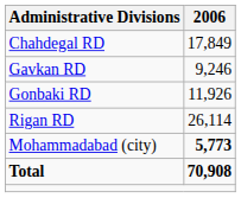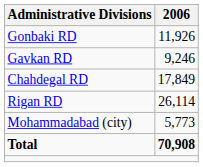 <table class="wikitable">
 <tr>
 <th>Administrative Divisions</th>
 <th>2006</th>
 </tr>
 <tr>
-<td><a href='#'>Chahdegal RD</a></td>
-<td style="text-align: right;">17,849</td>
+<td><a href='#'>Gonbaki RD</a></td>
+<td style="text-align: right;">11,926</td>
 </tr>
 <tr>
 <td><a href='#'>Gavkan RD</a></td>
 <td style="text-align: right;">9,246</td>
 </tr>
 <tr>
-<td><a href='#'>Gonbaki RD</a></td>
-<td style="text-align: right;">11,926</td>
+<td><a href='#'>Chahdegal RD</a></td>
+<td style="text-align: right;">17,849</td>
 </tr>
 <tr>
 <td><a href='#'>Rigan RD</a></td>
 <td style="text-align: right;">26,114</td>
 </tr>
 <tr>
 <td><a href='#'>Mohammadabad</a> (city)</td>
-<td style="text-align: right;"><strong>5,773</strong></td>
+<td style="text-align: right;">5,773</td>
 </tr>
 <tr>
 <td><strong>Total</strong></td>
 <td style="text-align: right;"><strong>70,908</strong></td>
 </tr>
 <tr>
 <td colspan=2></td>
 </tr>
 </table>
